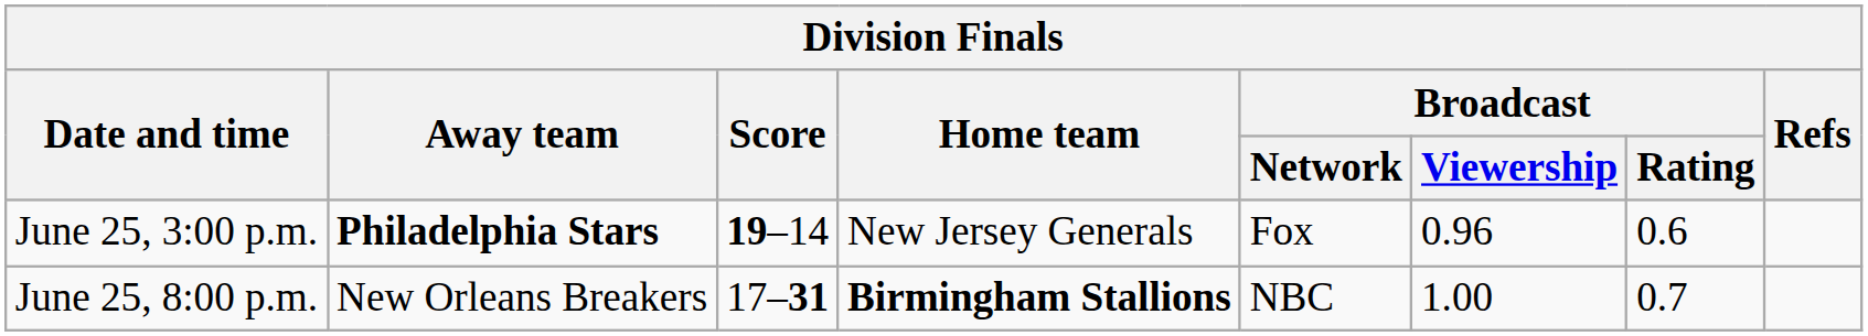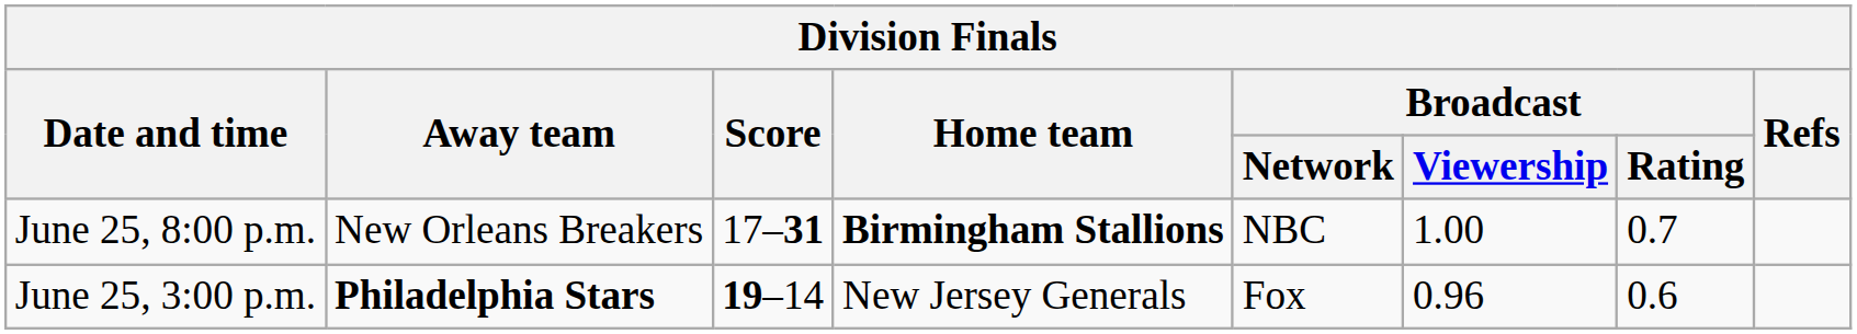 <table class="wikitable">
 <tr>
 <th colspan="8">Division Finals</th>
 </tr>
 <tr>
 <th rowspan="2">Date and time</th>
 <th rowspan="2">Away team</th>
 <th rowspan="2">Score</th>
 <th rowspan="2">Home team</th>
 <th colspan="3">Broadcast</th>
 <th rowspan="2">Refs</th>
 </tr>
 <tr>
 <th>Network</th>
 <th><a href='#'>Viewership</a><br></th>
 <th>Rating</th>
 </tr>
 <tr>
+<td>June 25, 8:00 p.m.</td>
+<td>New Orleans Breakers</td>
+<td>17–<strong>31</strong></td>
+<td><strong>Birmingham Stallions</strong></td>
+<td>NBC</td>
+<td>1.00</td>
+<td>0.7</td>
+<td></td>
+</tr>
+<tr>
 <td>June 25, 3:00 p.m.</td>
 <td><strong>Philadelphia Stars</strong></td>
 <td><strong>19</strong>–14</td>
 <td>New Jersey Generals</td>
 <td>Fox</td>
 <td>0.96</td>
 <td>0.6</td>
 <td></td>
 </tr>
-<tr>
-<td>June 25, 8:00 p.m.</td>
-<td>New Orleans Breakers</td>
-<td>17–<strong>31</strong></td>
-<td><strong>Birmingham Stallions</strong></td>
-<td>NBC</td>
-<td>1.00</td>
-<td>0.7</td>
-<td></td>
-</tr>
 </table>
